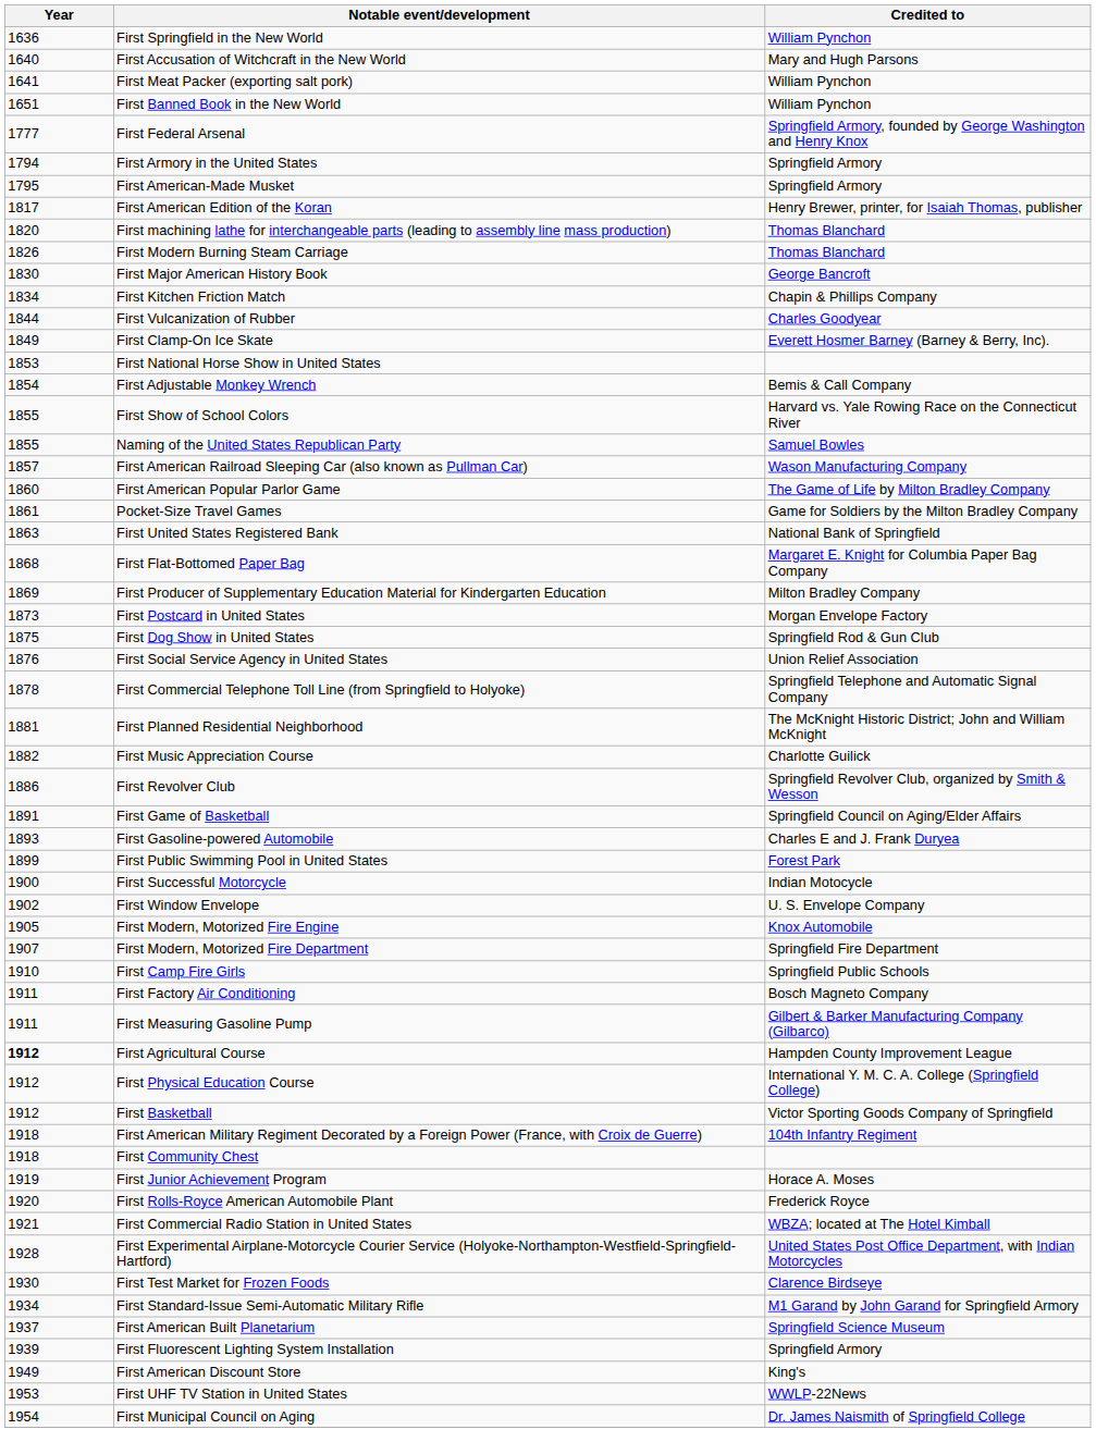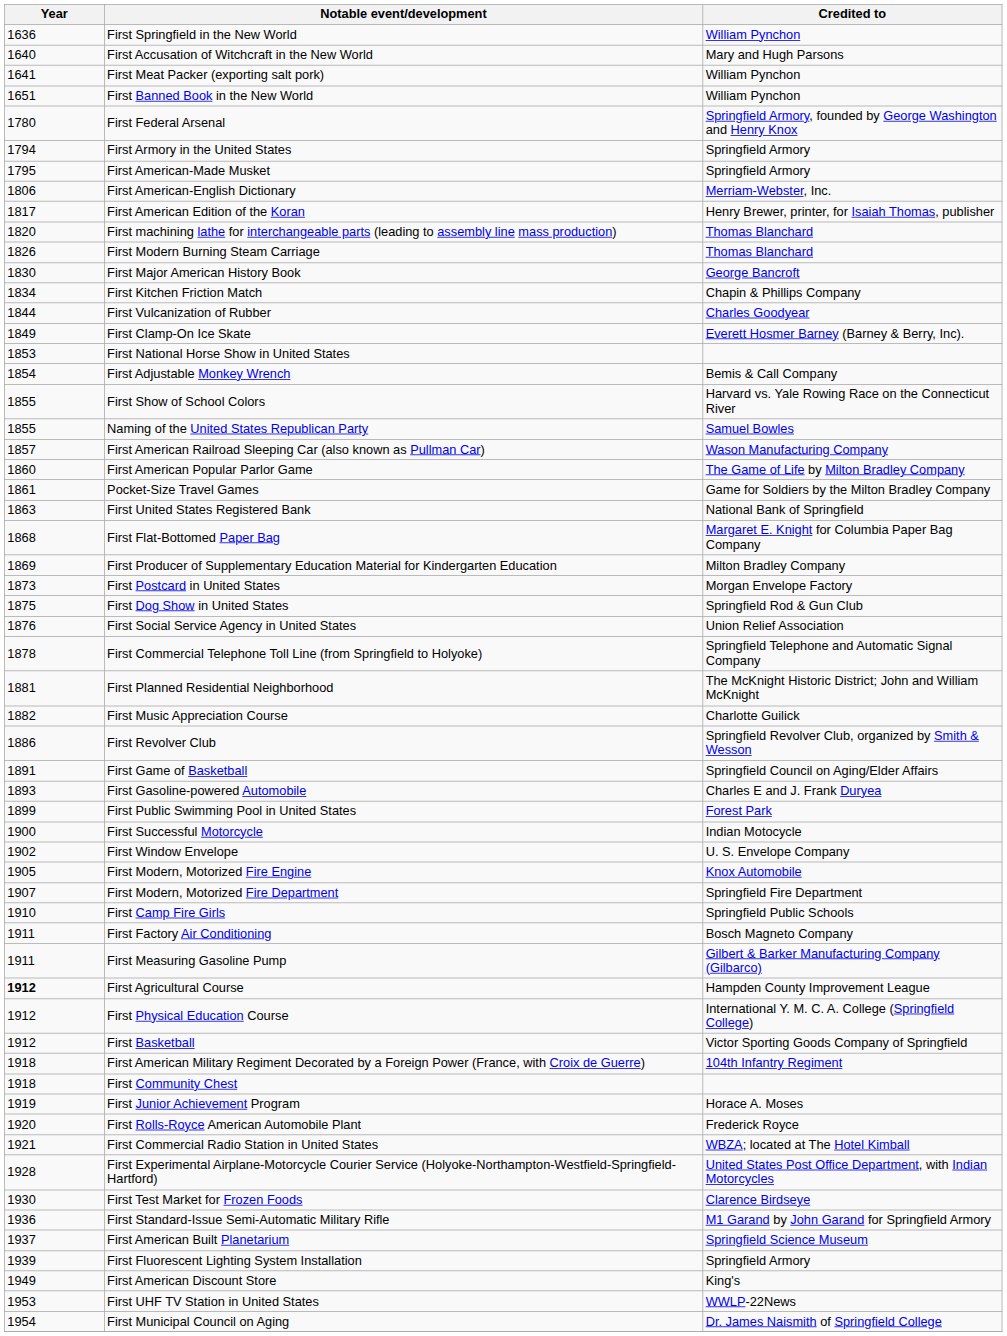 <table class="wikitable sortable">
 <tr>
 <th width=5%>Year</th>
 <th class="unsortable" width=30%>Notable event/development</th>
 <th width=15%>Credited to</th>
 </tr>
 <tr>
 <td>1636</td>
 <td>First Springfield in the New World</td>
 <td><a href='#'>William Pynchon</a></td>
 </tr>
 <tr>
 <td>1640</td>
 <td>First Accusation of Witchcraft in the New World</td>
 <td>Mary and Hugh Parsons</td>
 </tr>
 <tr>
 <td>1641</td>
 <td>First Meat Packer (exporting salt pork)</td>
 <td>William Pynchon</td>
 </tr>
 <tr>
 <td>1651</td>
 <td>First <a href='#'>Banned Book</a> in the New World</td>
 <td>William Pynchon</td>
 </tr>
 <tr>
-<td>1777</td>
+<td>1780</td>
 <td>First Federal Arsenal</td>
 <td><a href='#'>Springfield Armory</a>, founded by <a href='#'>George Washington</a> and <a href='#'>Henry Knox</a></td>
 </tr>
 <tr>
 <td>1794</td>
 <td>First Armory in the United States</td>
 <td>Springfield Armory</td>
 </tr>
 <tr>
 <td>1795</td>
 <td>First American-Made Musket</td>
 <td>Springfield Armory</td>
+</tr>
+<tr>
+<td>1806</td>
+<td>First American-English Dictionary</td>
+<td><a href='#'>Merriam-Webster</a>, Inc.</td>
 </tr>
 <tr>
 <td>1817</td>
 <td>First American Edition of the <a href='#'>Koran</a></td>
 <td>Henry Brewer, printer, for <a href='#'>Isaiah Thomas</a>, publisher</td>
 </tr>
 <tr>
 <td>1820</td>
 <td>First machining <a href='#'>lathe</a> for <a href='#'>interchangeable parts</a> (leading to <a href='#'>assembly line</a> <a href='#'>mass production</a>)</td>
 <td><a href='#'>Thomas Blanchard</a></td>
 </tr>
 <tr>
 <td>1826</td>
 <td>First Modern Burning Steam Carriage</td>
 <td><a href='#'>Thomas Blanchard</a></td>
 </tr>
 <tr>
 <td>1830</td>
 <td>First Major American History Book</td>
 <td><a href='#'>George Bancroft</a></td>
 </tr>
 <tr>
 <td>1834</td>
 <td>First Kitchen Friction Match</td>
 <td>Chapin & Phillips Company</td>
 </tr>
 <tr>
 <td>1844</td>
 <td>First Vulcanization of Rubber</td>
 <td><a href='#'>Charles Goodyear</a></td>
 </tr>
 <tr>
 <td>1849</td>
 <td>First Clamp-On Ice Skate</td>
 <td><a href='#'>Everett Hosmer Barney</a> (Barney & Berry, Inc).</td>
 </tr>
 <tr>
 <td>1853</td>
 <td>First National Horse Show in United States</td>
 <td></td>
 </tr>
 <tr>
 <td>1854</td>
 <td>First Adjustable <a href='#'>Monkey Wrench</a></td>
 <td>Bemis & Call Company</td>
 </tr>
 <tr>
 <td>1855</td>
 <td>First Show of School Colors</td>
 <td>Harvard vs. Yale Rowing Race on the Connecticut River</td>
 </tr>
 <tr>
 <td>1855</td>
 <td>Naming of the <a href='#'>United States Republican Party</a></td>
 <td><a href='#'>Samuel Bowles</a></td>
 </tr>
 <tr>
 <td>1857</td>
 <td>First American Railroad Sleeping Car (also known as <a href='#'>Pullman Car</a>)</td>
 <td><a href='#'>Wason Manufacturing Company</a></td>
 </tr>
 <tr>
 <td>1860</td>
 <td>First American Popular Parlor Game</td>
 <td><a href='#'>The Game of Life</a> by <a href='#'>Milton Bradley Company</a></td>
 </tr>
 <tr>
 <td>1861</td>
 <td>Pocket-Size Travel Games</td>
 <td>Game for Soldiers by the Milton Bradley Company</td>
 </tr>
 <tr>
 <td>1863</td>
 <td>First United States Registered Bank</td>
 <td>National Bank of Springfield</td>
 </tr>
 <tr>
 <td>1868</td>
 <td>First Flat-Bottomed <a href='#'>Paper Bag</a></td>
 <td><a href='#'>Margaret E. Knight</a> for Columbia Paper Bag Company</td>
 </tr>
 <tr>
 <td>1869</td>
 <td>First Producer of Supplementary Education Material for Kindergarten Education</td>
 <td>Milton Bradley Company</td>
 </tr>
 <tr>
 <td>1873</td>
 <td>First <a href='#'>Postcard</a> in United States</td>
 <td>Morgan Envelope Factory</td>
 </tr>
 <tr>
 <td>1875</td>
 <td>First <a href='#'>Dog Show</a> in United States</td>
 <td>Springfield Rod & Gun Club</td>
 </tr>
 <tr>
 <td>1876</td>
 <td>First Social Service Agency in United States</td>
 <td>Union Relief Association</td>
 </tr>
 <tr>
 <td>1878</td>
 <td>First Commercial Telephone Toll Line (from Springfield to Holyoke)</td>
 <td>Springfield Telephone and Automatic Signal Company</td>
 </tr>
 <tr>
 <td>1881</td>
 <td>First Planned Residential Neighborhood</td>
 <td>The McKnight Historic District; John and William McKnight</td>
 </tr>
 <tr>
 <td>1882</td>
 <td>First Music Appreciation Course</td>
 <td>Charlotte Guilick</td>
 </tr>
 <tr>
 <td>1886</td>
 <td>First Revolver Club</td>
 <td>Springfield Revolver Club, organized by <a href='#'>Smith & Wesson</a></td>
 </tr>
 <tr>
 <td>1891</td>
 <td>First Game of <a href='#'>Basketball</a></td>
 <td>Springfield Council on Aging/Elder Affairs</td>
 </tr>
 <tr>
 <td>1893</td>
 <td>First Gasoline-powered <a href='#'>Automobile</a></td>
 <td>Charles E and J. Frank <a href='#'>Duryea</a></td>
 </tr>
 <tr>
 <td>1899</td>
 <td>First Public Swimming Pool in United States</td>
 <td><a href='#'>Forest Park</a></td>
 </tr>
 <tr>
 <td>1900</td>
 <td>First Successful <a href='#'>Motorcycle</a></td>
 <td>Indian Motocycle</td>
 </tr>
 <tr>
 <td>1902</td>
 <td>First Window Envelope</td>
 <td>U. S. Envelope Company</td>
 </tr>
 <tr>
 <td>1905</td>
 <td>First Modern, Motorized <a href='#'>Fire Engine</a></td>
 <td><a href='#'>Knox Automobile</a></td>
 </tr>
 <tr>
 <td>1907</td>
 <td>First Modern, Motorized <a href='#'>Fire Department</a></td>
 <td>Springfield Fire Department</td>
 </tr>
 <tr>
 <td>1910</td>
 <td>First <a href='#'>Camp Fire Girls</a></td>
 <td>Springfield Public Schools</td>
 </tr>
 <tr>
 <td>1911</td>
 <td>First Factory <a href='#'>Air Conditioning</a></td>
 <td>Bosch Magneto Company</td>
 </tr>
 <tr>
 <td>1911</td>
 <td>First Measuring Gasoline Pump</td>
 <td><a href='#'>Gilbert & Barker Manufacturing Company (Gilbarco)</a></td>
 </tr>
 <tr>
 <td><strong>1912</strong></td>
 <td>First Agricultural Course</td>
 <td>Hampden County Improvement League</td>
 </tr>
 <tr>
 <td>1912</td>
 <td>First <a href='#'>Physical Education</a> Course</td>
 <td>International Y. M. C. A. College (<a href='#'>Springfield College</a>)</td>
 </tr>
 <tr>
 <td>1912</td>
 <td>First <a href='#'>Basketball</a></td>
 <td>Victor Sporting Goods Company of Springfield</td>
 </tr>
 <tr>
 <td>1918</td>
 <td>First American Military Regiment Decorated by a Foreign Power (France, with <a href='#'>Croix de Guerre</a>)</td>
 <td><a href='#'>104th Infantry Regiment</a></td>
 </tr>
 <tr>
 <td>1918</td>
 <td>First <a href='#'>Community Chest</a></td>
 <td></td>
 </tr>
 <tr>
 <td>1919</td>
 <td>First <a href='#'>Junior Achievement</a> Program</td>
 <td>Horace A. Moses</td>
 </tr>
 <tr>
 <td>1920</td>
 <td>First <a href='#'>Rolls-Royce</a> American Automobile Plant</td>
 <td>Frederick Royce</td>
 </tr>
 <tr>
 <td>1921</td>
 <td>First Commercial Radio Station in United States</td>
 <td><a href='#'>WBZA</a>; located at The <a href='#'>Hotel Kimball</a></td>
 </tr>
 <tr>
 <td>1928</td>
 <td>First Experimental Airplane-Motorcycle Courier Service (Holyoke-Northampton-Westfield-Springfield-Hartford)</td>
 <td><a href='#'>United States Post Office Department</a>, with <a href='#'>Indian Motorcycles</a></td>
 </tr>
 <tr>
 <td>1930</td>
 <td>First Test Market for <a href='#'>Frozen Foods</a></td>
 <td><a href='#'>Clarence Birdseye</a></td>
 </tr>
 <tr>
-<td>1934</td>
+<td>1936</td>
 <td>First Standard-Issue Semi-Automatic Military Rifle</td>
 <td><a href='#'>M1 Garand</a> by <a href='#'>John Garand</a> for Springfield Armory</td>
 </tr>
 <tr>
 <td>1937</td>
 <td>First American Built <a href='#'>Planetarium</a></td>
 <td><a href='#'>Springfield Science Museum</a></td>
 </tr>
 <tr>
 <td>1939</td>
 <td>First Fluorescent Lighting System Installation</td>
 <td>Springfield Armory</td>
 </tr>
 <tr>
 <td>1949</td>
 <td>First American Discount Store</td>
 <td>King's</td>
 </tr>
 <tr>
 <td>1953</td>
 <td>First UHF TV Station in United States</td>
 <td><a href='#'>WWLP</a>-22News</td>
 </tr>
 <tr>
 <td>1954</td>
 <td>First Municipal Council on Aging</td>
 <td><a href='#'>Dr. James Naismith</a> of <a href='#'>Springfield College</a></td>
 </tr>
 <tr>
 </tr>
 </table>
